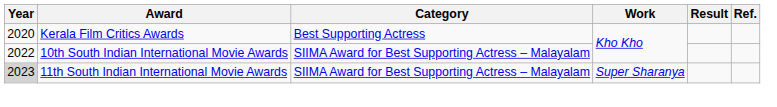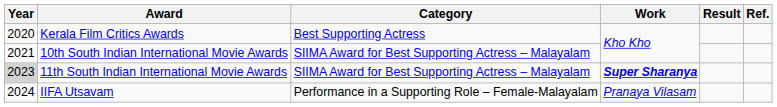 <table class="wikitable">
 <tr>
 <th>Year</th>
 <th>Award</th>
 <th>Category</th>
 <th>Work</th>
 <th>Result</th>
 <th>Ref.</th>
 </tr>
 <tr>
 <td>2020</td>
 <td><a href='#'>Kerala Film Critics Awards</a></td>
 <td><a href='#'>Best Supporting Actress</a></td>
 <td rowspan="2"><em><a href='#'>Kho Kho</a></em></td>
 <td></td>
 <td></td>
 </tr>
 <tr>
-<td>2022</td>
+<td>2021</td>
 <td><a href='#'>10th South Indian International Movie Awards</a></td>
 <td><a href='#'>SIIMA Award for Best Supporting Actress – Malayalam</a></td>
 <td></td>
 <td></td>
 </tr>
 <tr>
 <td style="background: lightgrey;">2023</td>
 <td><a href='#'>11th South Indian International Movie Awards</a></td>
 <td><a href='#'>SIIMA Award for Best Supporting Actress – Malayalam</a></td>
-<td><em><a href='#'>Super Sharanya</a></em></td>
+<td><strong><em><a href='#'>Super Sharanya</a></em></strong></td>
+<td></td>
+<td></td>
+</tr>
+<tr>
+<td>2024</td>
+<td><a href='#'>IIFA Utsavam</a></td>
+<td>Performance in a Supporting Role – Female-Malayalam</td>
+<td><em><a href='#'>Pranaya Vilasam</a></em></td>
 <td></td>
 <td></td>
 </tr>
 </table>
